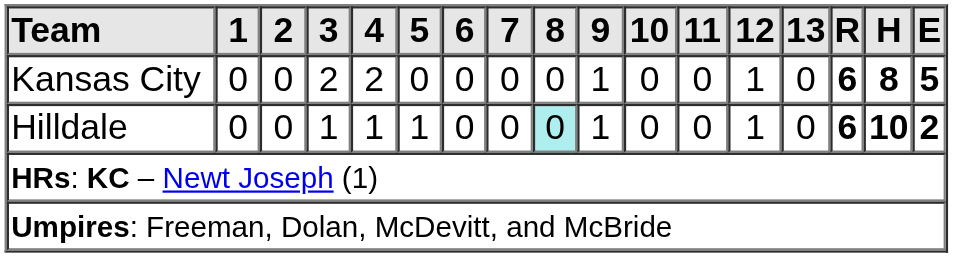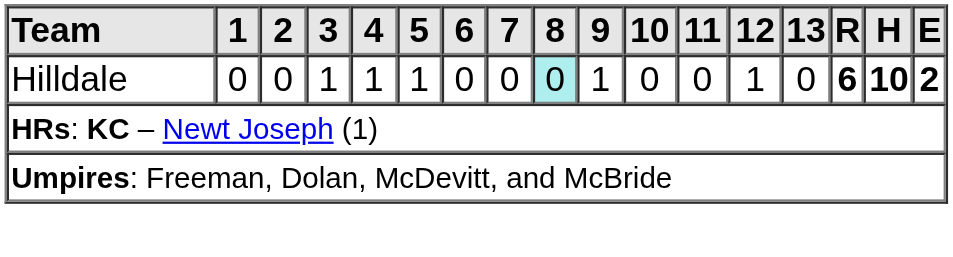 <table border=1 cellspacing=0 width=425 style="margin-left:3em;">
 <tr style="text-align:center; background-color:#e6e6e6;">
 <th align=left width=28%>Team</th>
 <th width=6%>1</th>
 <th width=6%>2</th>
 <th width=6%>3</th>
 <th width=6%>4</th>
 <th width=6%>5</th>
 <th width=6%>6</th>
 <th width=6%>7</th>
 <th width=6%>8</th>
 <th width=6%>9</th>
 <th width=6%>10</th>
 <th width=6%>11</th>
 <th width=6%>12</th>
 <th width=6%>13</th>
 <th width=6%>R</th>
 <th width=6%>H</th>
 <th width=6%>E</th>
-</tr>
-<tr style="text-align:center;">
-<td align=left>Kansas City</td>
-<td>0</td>
-<td>0</td>
-<td>2</td>
-<td>2</td>
-<td>0</td>
-<td>0</td>
-<td>0</td>
-<td>0</td>
-<td>1</td>
-<td>0</td>
-<td>0</td>
-<td>1</td>
-<td>0</td>
-<td><strong>6</strong></td>
-<td><strong>8</strong></td>
-<td><strong>5</strong></td>
 </tr>
 <tr style="text-align:center;">
 <td align=left>Hilldale</td>
 <td>0</td>
 <td>0</td>
 <td>1</td>
 <td>1</td>
 <td>1</td>
 <td>0</td>
 <td>0</td>
 <td style="background: paleturquoise;">0</td>
 <td>1</td>
 <td>0</td>
 <td>0</td>
 <td>1</td>
 <td>0</td>
 <td><strong>6</strong></td>
 <td><strong>10</strong></td>
 <td><strong>2</strong></td>
 </tr>
 <tr style="text-align:left;">
 <td colspan=17><small><strong>HRs</strong>: <strong>KC</strong> – <a href='#'>Newt Joseph</a> (1) </small></td>
 </tr>
 <tr style="text-align:left;">
 <td colspan=17><small><strong>Umpires</strong>: Freeman, Dolan, McDevitt, and McBride</small></td>
 </tr>
 <tr style="text-align:left;">
 </tr>
 </table>
